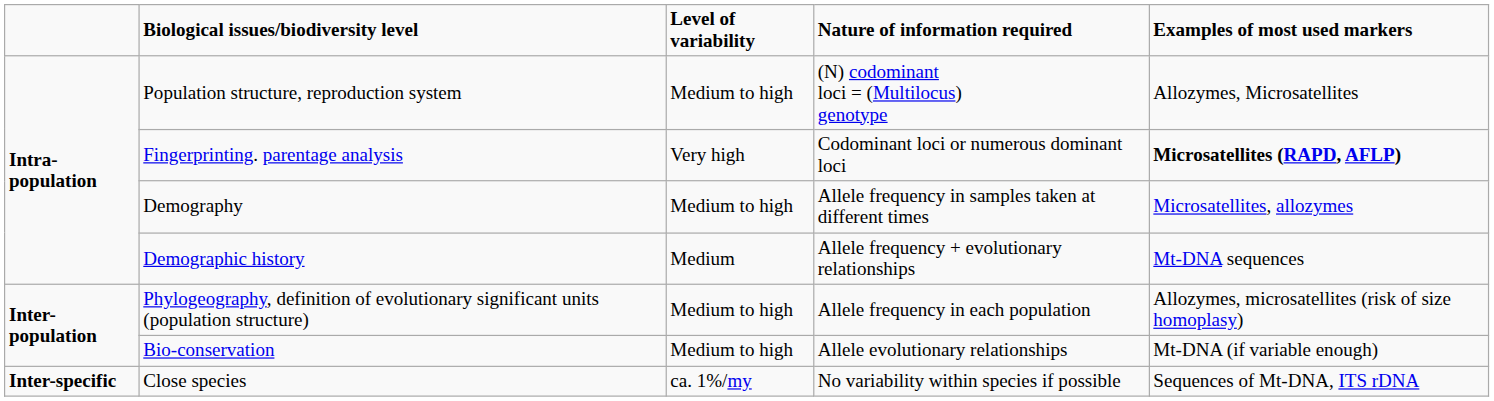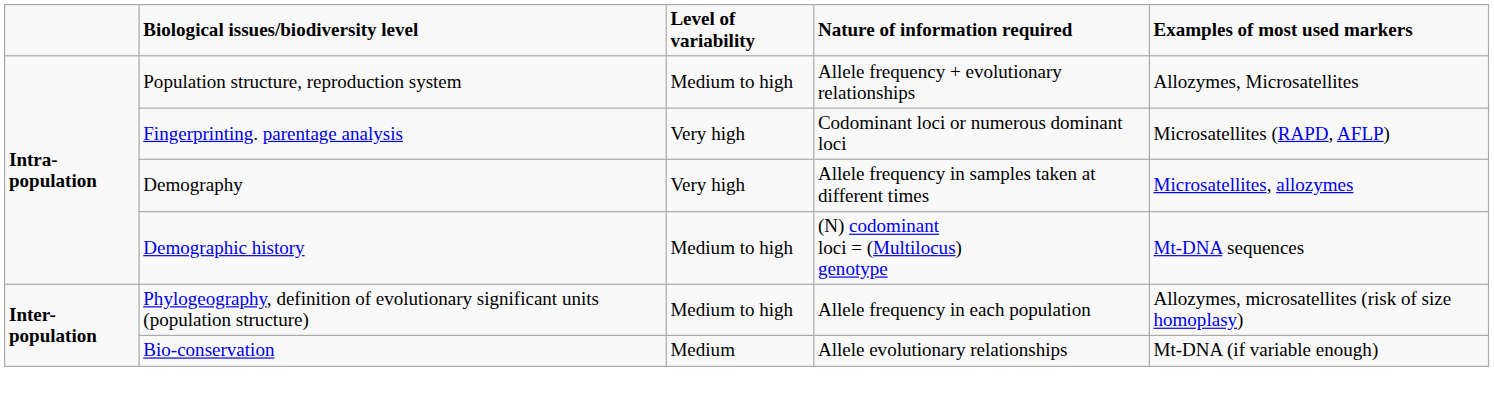 <table class="wikitable">
 <tr>
 <td></td>
 <td><strong>Biological issues/biodiversity level</strong></td>
 <td><strong>Level of variability</strong></td>
 <td><strong>Nature of information required</strong></td>
 <td><strong>Examples of most used markers</strong></td>
 </tr>
 <tr>
 <td rowspan="4"><strong>Intra-population</strong></td>
 <td>Population structure, reproduction system</td>
 <td>Medium to high</td>
-<td>(N) <a href='#'>codominant</a><br>loci = (<a href='#'>Multilocus</a>)<br><a href='#'>genotype</a></td>
+<td>Allele frequency + evolutionary relationships</td>
 <td>Allozymes, Microsatellites</td>
 </tr>
 <tr>
 <td><a href='#'>Fingerprinting</a>. <a href='#'>parentage analysis</a></td>
 <td>Very high</td>
 <td>Codominant loci or numerous dominant loci</td>
-<td><strong>Microsatellites (<a href='#'>RAPD</a>, <a href='#'>AFLP</a>)</strong></td>
+<td>Microsatellites (<a href='#'>RAPD</a>, <a href='#'>AFLP</a>)</td>
 </tr>
 <tr>
 <td>Demography</td>
-<td>Medium to high</td>
+<td>Very high</td>
 <td>Allele frequency in samples taken at different times</td>
 <td><a href='#'>Microsatellites</a>, <a href='#'>allozymes</a></td>
 </tr>
 <tr>
 <td><a href='#'>Demographic history</a></td>
-<td>Medium</td>
-<td>Allele frequency + evolutionary relationships</td>
+<td>Medium to high</td>
+<td>(N) <a href='#'>codominant</a><br>loci = (<a href='#'>Multilocus</a>)<br><a href='#'>genotype</a></td>
 <td><a href='#'>Mt-DNA</a> sequences</td>
 </tr>
 <tr>
 <td rowspan="2"><strong>Inter-population</strong></td>
 <td><a href='#'>Phylogeography</a>, definition of evolutionary significant units (population structure)</td>
 <td>Medium to high</td>
 <td>Allele frequency in each population</td>
 <td>Allozymes, microsatellites (risk of size <a href='#'>homoplasy</a>)</td>
 </tr>
 <tr>
 <td><a href='#'>Bio-conservation</a></td>
-<td>Medium to high</td>
+<td>Medium</td>
 <td>Allele evolutionary relationships</td>
 <td>Mt-DNA (if variable enough)</td>
 </tr>
-<tr>
-<td><strong>Inter-specific</strong></td>
-<td>Close species</td>
-<td>ca. 1%/<a href='#'>my</a></td>
-<td>No variability within species if possible</td>
-<td>Sequences of Mt-DNA, <a href='#'>ITS rDNA</a></td>
-</tr>
 </table>
